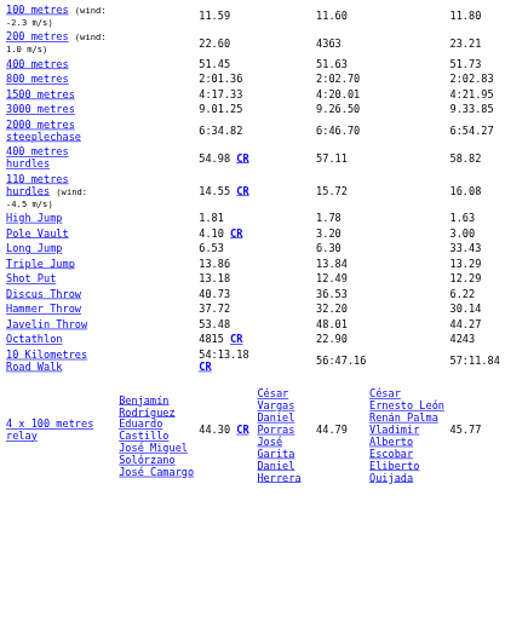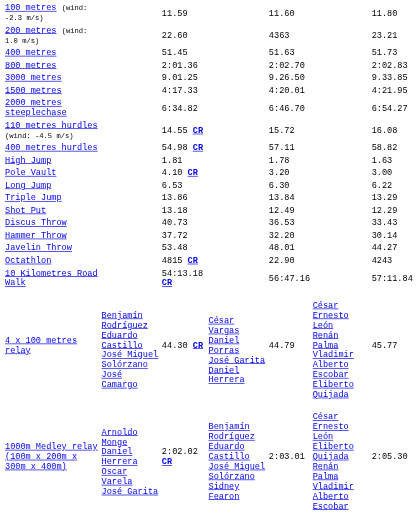 <table>
 <tr>
 <td><a href='#'>100 metres</a> <small>(wind: -2.3 m/s)</small></td>
 <td></td>
 <td>11.59</td>
 <td></td>
 <td>11.60</td>
 <td></td>
 <td>11.80</td>
 </tr>
 <tr>
 <td><a href='#'>200 metres</a> <small>(wind: 1.0 m/s)</small></td>
 <td></td>
 <td>22.60</td>
 <td></td>
 <td>4363</td>
 <td></td>
 <td>23.21</td>
 </tr>
 <tr>
 <td><a href='#'>400 metres</a></td>
 <td></td>
 <td>51.45</td>
 <td></td>
 <td>51.63</td>
 <td></td>
 <td>51.73</td>
 </tr>
 <tr>
 <td><a href='#'>800 metres</a></td>
 <td></td>
 <td>2:01.36</td>
 <td></td>
 <td>2:02.70</td>
 <td></td>
 <td>2:02.83</td>
 </tr>
 <tr>
+<td><a href='#'>3000 metres</a></td>
+<td></td>
+<td>9.01.25</td>
+<td></td>
+<td>9.26.50</td>
+<td></td>
+<td>9.33.85</td>
+</tr>
+<tr>
 <td><a href='#'>1500 metres</a></td>
 <td></td>
 <td>4:17.33</td>
 <td></td>
 <td>4:20.01</td>
 <td></td>
 <td>4:21.95</td>
-</tr>
-<tr>
-<td><a href='#'>3000 metres</a></td>
-<td></td>
-<td>9.01.25</td>
-<td></td>
-<td>9.26.50</td>
-<td></td>
-<td>9.33.85</td>
 </tr>
 <tr>
 <td><a href='#'>2000 metres steeplechase</a></td>
 <td></td>
 <td>6:34.82</td>
 <td></td>
 <td>6:46.70</td>
 <td></td>
 <td>6:54.27</td>
 </tr>
 <tr>
+<td><a href='#'>110 metres hurdles</a> <small>(wind: -4.5 m/s)</small></td>
+<td></td>
+<td>14.55 <strong><a href='#'>CR</a></strong></td>
+<td></td>
+<td>15.72</td>
+<td></td>
+<td>16.08</td>
+</tr>
+<tr>
 <td><a href='#'>400 metres hurdles</a></td>
 <td></td>
 <td>54.98 <strong><a href='#'>CR</a></strong></td>
 <td></td>
 <td>57.11</td>
 <td></td>
 <td>58.82</td>
-</tr>
-<tr>
-<td><a href='#'>110 metres hurdles</a> <small>(wind: -4.5 m/s)</small></td>
-<td></td>
-<td>14.55 <strong><a href='#'>CR</a></strong></td>
-<td></td>
-<td>15.72</td>
-<td></td>
-<td>16.08</td>
 </tr>
 <tr>
 <td><a href='#'>High Jump</a></td>
 <td></td>
 <td>1.81</td>
 <td></td>
 <td>1.78</td>
 <td></td>
 <td>1.63</td>
 </tr>
 <tr>
 <td><a href='#'>Pole Vault</a></td>
 <td></td>
 <td>4.10 <strong><a href='#'>CR</a></strong></td>
 <td></td>
 <td>3.20</td>
 <td></td>
 <td>3.00</td>
 </tr>
 <tr>
 <td><a href='#'>Long Jump</a></td>
 <td></td>
 <td>6.53</td>
 <td></td>
 <td>6.30</td>
 <td></td>
-<td>33.43</td>
+<td>6.22</td>
 </tr>
 <tr>
 <td><a href='#'>Triple Jump</a></td>
 <td></td>
 <td>13.86</td>
 <td></td>
 <td>13.84</td>
 <td></td>
 <td>13.29</td>
 </tr>
 <tr>
 <td><a href='#'>Shot Put</a></td>
 <td></td>
 <td>13.18</td>
 <td></td>
 <td>12.49</td>
 <td></td>
 <td>12.29</td>
 </tr>
 <tr>
 <td><a href='#'>Discus Throw</a></td>
 <td></td>
 <td>40.73</td>
 <td></td>
 <td>36.53</td>
 <td></td>
-<td>6.22</td>
+<td>33.43</td>
 </tr>
 <tr>
 <td><a href='#'>Hammer Throw</a></td>
 <td></td>
 <td>37.72</td>
 <td></td>
 <td>32.20</td>
 <td></td>
 <td>30.14</td>
 </tr>
 <tr>
 <td><a href='#'>Javelin Throw</a></td>
 <td></td>
 <td>53.48</td>
 <td></td>
 <td>48.01</td>
 <td></td>
 <td>44.27</td>
 </tr>
 <tr>
 <td><a href='#'>Octathlon</a></td>
 <td></td>
 <td>4815 <strong><a href='#'>CR</a></strong></td>
 <td></td>
 <td>22.90</td>
 <td></td>
 <td>4243</td>
 </tr>
 <tr>
 <td><a href='#'>10 Kilometres Road Walk</a></td>
 <td></td>
 <td>54:13.18 <strong><a href='#'>CR</a></strong></td>
 <td></td>
 <td>56:47.16</td>
 <td></td>
 <td>57:11.84</td>
 </tr>
 <tr>
 <td><a href='#'>4 x 100 metres relay</a></td>
 <td> <br> <a href='#'>Benjamín Rodríguez</a> <br> <a href='#'>Eduardo Castillo</a> <br> <a href='#'>José Miguel Solórzano</a> <br> <a href='#'>José Camargo</a></td>
 <td>44.30 <strong><a href='#'>CR</a></strong></td>
 <td> <br> <a href='#'>César Vargas</a> <br> <a href='#'>Daniel Porras</a> <br> <a href='#'>José Garita</a> <br> <a href='#'>Daniel Herrera</a></td>
 <td>44.79</td>
 <td> <br> <a href='#'>César Ernesto León</a> <br> <a href='#'>Renán Palma</a> <br> <a href='#'>Vladimir Alberto Escobar</a> <br> <a href='#'>Eliberto Quijada</a></td>
 <td>45.77</td>
 </tr>
+<tr>
+<td><a href='#'>1000m Medley relay (100m x 200m x 300m x 400m)</a></td>
+<td> <br> <a href='#'>Arnoldo Monge</a> <br> <a href='#'>Daniel Herrera</a> <br> <a href='#'>Oscar Varela</a> <br> <a href='#'>José Garita</a></td>
+<td>2:02.02 <strong><a href='#'>CR</a></strong></td>
+<td> <br> <a href='#'>Benjamín Rodríguez</a> <br> <a href='#'>Eduardo Castillo</a> <br> <a href='#'>José Miguel Solórzano</a> <br> <a href='#'>Sidney Fearon</a></td>
+<td>2:03.01</td>
+<td> <br> <a href='#'>César Ernesto León</a> <br> <a href='#'>Eliberto Quijada</a> <br> <a href='#'>Renán Palma</a> <br> <a href='#'>Vladimir Alberto Escobar</a></td>
+<td>2:05.30</td>
+</tr>
 </table>
